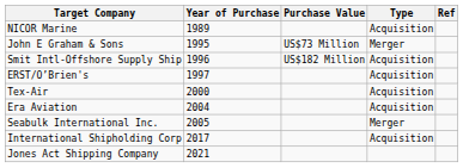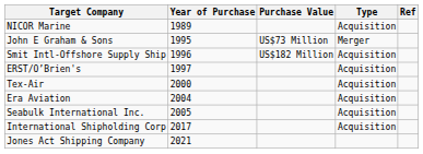 <table class="wikitable">
 <tr>
 <th>Target Company</th>
 <th>Year of Purchase</th>
 <th>Purchase Value</th>
 <th>Type</th>
 <th>Ref</th>
 </tr>
 <tr>
 <td>NICOR Marine</td>
 <td>1989</td>
 <td></td>
 <td>Acquisition</td>
 <td></td>
 </tr>
 <tr>
 <td>John E Graham & Sons</td>
 <td>1995</td>
 <td>US$73 Million</td>
 <td>Merger</td>
 <td></td>
 </tr>
 <tr>
 <td>Smit Intl-Offshore Supply Ship</td>
 <td>1996</td>
 <td>US$182 Million</td>
 <td>Acquisition</td>
 <td></td>
 </tr>
 <tr>
 <td>ERST/O’Brien's</td>
 <td>1997</td>
 <td></td>
 <td>Acquisition</td>
 <td></td>
 </tr>
 <tr>
 <td>Tex-Air</td>
 <td>2000</td>
 <td></td>
 <td>Acquisition</td>
 <td></td>
 </tr>
 <tr>
 <td>Era Aviation</td>
 <td>2004</td>
 <td></td>
 <td>Acquisition</td>
 <td></td>
 </tr>
 <tr>
 <td>Seabulk International Inc.</td>
 <td>2005</td>
 <td></td>
-<td>Merger</td>
+<td>Acquisition</td>
 <td></td>
 </tr>
 <tr>
 <td>International Shipholding Corp</td>
 <td>2017</td>
 <td></td>
 <td>Acquisition</td>
 <td></td>
 </tr>
 <tr>
 <td>Jones Act Shipping Company</td>
 <td>2021</td>
 <td></td>
 <td></td>
 <td></td>
 </tr>
 </table>
